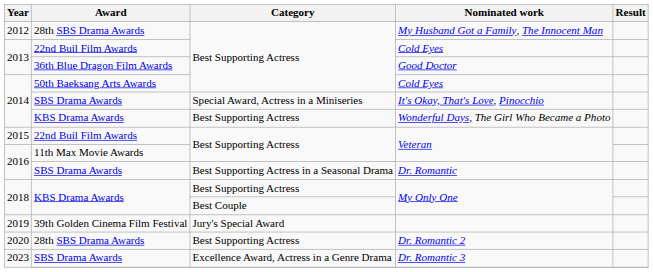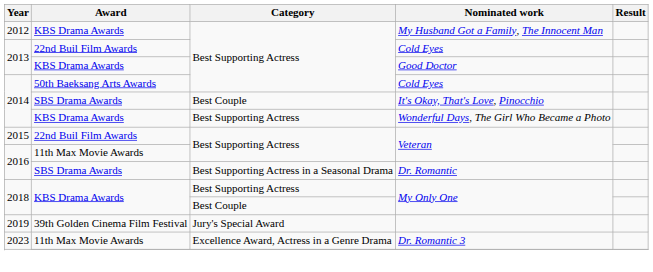 <table class="wikitable sortable">
 <tr>
 <th>Year</th>
 <th>Award</th>
 <th>Category</th>
 <th>Nominated work</th>
 <th>Result</th>
 </tr>
 <tr>
 <td>2012</td>
-<td>28th <a href='#'>SBS Drama Awards</a></td>
+<td><a href='#'>KBS Drama Awards</a></td>
 <td rowspan=4>Best Supporting Actress</td>
 <td><em><a href='#'>My Husband Got a Family</a></em>, <em><a href='#'>The Innocent Man</a></em></td>
 <td></td>
 </tr>
 <tr>
 <td rowspan=2>2013</td>
 <td><a href='#'>22nd Buil Film Awards</a></td>
 <td><em><a href='#'>Cold Eyes</a></em></td>
 <td></td>
 </tr>
 <tr>
-<td><a href='#'>36th Blue Dragon Film Awards</a></td>
+<td><a href='#'>KBS Drama Awards</a></td>
 <td><em><a href='#'>Good Doctor</a></em></td>
 <td></td>
 </tr>
 <tr>
 <td rowspan=3>2014</td>
 <td><a href='#'>50th Baeksang Arts Awards</a></td>
 <td><em><a href='#'>Cold Eyes</a></em></td>
 <td></td>
 </tr>
 <tr>
 <td><a href='#'>SBS Drama Awards</a></td>
-<td>Special Award, Actress in a Miniseries</td>
+<td>Best Couple </td>
 <td><em><a href='#'>It's Okay, That's Love</a></em>, <em><a href='#'>Pinocchio</a></em></td>
 <td></td>
 </tr>
 <tr>
 <td><a href='#'>KBS Drama Awards</a></td>
 <td>Best Supporting Actress</td>
 <td><em><a href='#'>Wonderful Days</a></em>, <em>The Girl Who Became a Photo</em></td>
 <td></td>
 </tr>
 <tr>
 <td>2015</td>
 <td><a href='#'>22nd Buil Film Awards</a></td>
 <td rowspan=2>Best Supporting Actress</td>
 <td rowspan=2><em><a href='#'>Veteran</a></em></td>
 <td></td>
 </tr>
 <tr>
 <td rowspan=2>2016</td>
 <td>11th Max Movie Awards</td>
 <td></td>
 </tr>
 <tr>
 <td><a href='#'>SBS Drama Awards</a></td>
 <td>Best Supporting Actress in a Seasonal Drama</td>
 <td><em><a href='#'>Dr. Romantic</a></em></td>
 <td></td>
 </tr>
 <tr>
 <td rowspan=2>2018</td>
 <td rowspan=2><a href='#'>KBS Drama Awards</a></td>
 <td>Best Supporting Actress</td>
 <td rowspan=2><em><a href='#'>My Only One</a></em></td>
 <td></td>
 </tr>
 <tr>
 <td>Best Couple </td>
 <td></td>
 </tr>
 <tr>
 <td>2019</td>
 <td>39th Golden Cinema Film Festival</td>
 <td>Jury's Special Award</td>
 <td></td>
 <td></td>
 </tr>
 <tr>
-<td>2020</td>
-<td>28th <a href='#'>SBS Drama Awards</a></td>
-<td>Best Supporting Actress</td>
-<td><em><a href='#'>Dr. Romantic 2</a></em></td>
-<td></td>
-</tr>
-<tr>
 <td rowspan="2">2023</td>
-<td><a href='#'>SBS Drama Awards</a></td>
+<td>11th Max Movie Awards</td>
 <td>Excellence Award, Actress in a Genre Drama</td>
 <td><em><a href='#'>Dr. Romantic 3</a></em></td>
 <td></td>
 </tr>
 <tr>
 </tr>
 </table>
